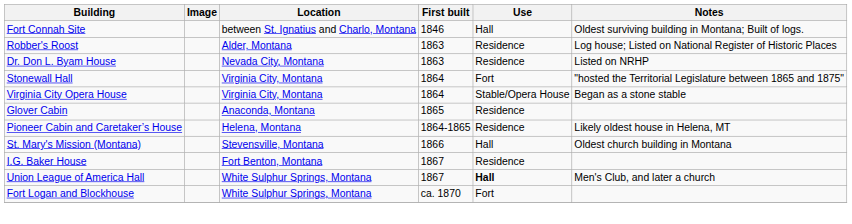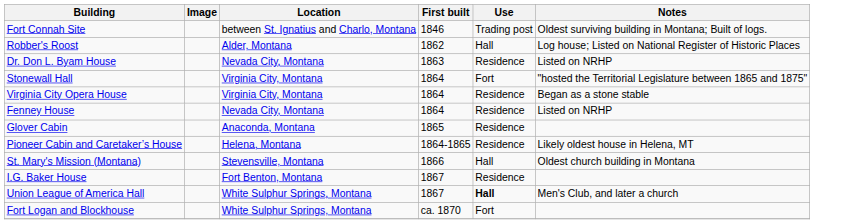 <table class="wikitable sortable">
 <tr>
 <th>Building</th>
 <th class="unsortable">Image</th>
 <th>Location</th>
 <th>First built</th>
 <th>Use</th>
 <th class="unsortable">Notes</th>
 </tr>
 <tr>
 <td><a href='#'>Fort Connah Site</a></td>
 <td></td>
 <td>between <a href='#'>St. Ignatius</a> and <a href='#'>Charlo, Montana</a></td>
 <td>1846</td>
-<td>Hall</td>
+<td>Trading post</td>
 <td>Oldest surviving building in Montana; Built of logs.</td>
 </tr>
 <tr>
 <td><a href='#'>Robber's Roost</a></td>
 <td></td>
 <td><a href='#'>Alder, Montana</a></td>
-<td>1863</td>
-<td>Residence</td>
+<td>1862</td>
+<td>Hall</td>
 <td>Log house; Listed on National Register of Historic Places</td>
 </tr>
 <tr>
 <td><a href='#'>Dr. Don L. Byam House</a></td>
 <td></td>
 <td><a href='#'>Nevada City, Montana</a></td>
 <td>1863</td>
 <td>Residence</td>
 <td>Listed on NRHP</td>
 </tr>
 <tr>
 <td><a href='#'>Stonewall Hall</a></td>
 <td></td>
 <td><a href='#'>Virginia City, Montana</a></td>
 <td>1864</td>
 <td>Fort</td>
 <td>"hosted the Territorial Legislature between 1865 and 1875"</td>
 </tr>
 <tr>
 <td><a href='#'>Virginia City Opera House</a></td>
 <td></td>
 <td><a href='#'>Virginia City, Montana</a></td>
 <td>1864</td>
-<td>Stable/Opera House</td>
+<td>Residence</td>
 <td>Began as a stone stable</td>
+</tr>
+<tr>
+<td><a href='#'>Fenney House</a></td>
+<td></td>
+<td><a href='#'>Nevada City, Montana</a></td>
+<td>1864</td>
+<td>Residence</td>
+<td>Listed on NRHP</td>
 </tr>
 <tr>
 <td><a href='#'>Glover Cabin</a></td>
 <td></td>
 <td><a href='#'>Anaconda, Montana</a></td>
 <td>1865</td>
 <td>Residence</td>
 <td></td>
 </tr>
 <tr>
 <td><a href='#'>Pioneer Cabin and Caretaker’s House</a></td>
 <td></td>
 <td><a href='#'>Helena, Montana</a></td>
 <td>1864-1865</td>
 <td>Residence</td>
 <td>Likely oldest house in Helena, MT</td>
 </tr>
 <tr>
 <td><a href='#'>St. Mary's Mission (Montana)</a></td>
 <td></td>
 <td><a href='#'>Stevensville, Montana</a></td>
 <td>1866</td>
 <td>Hall</td>
 <td>Oldest church building in Montana</td>
 </tr>
 <tr>
 <td><a href='#'>I.G. Baker House</a></td>
 <td></td>
 <td><a href='#'>Fort Benton, Montana</a></td>
 <td>1867</td>
 <td>Residence</td>
 <td></td>
 </tr>
 <tr>
 <td><a href='#'>Union League of America Hall</a></td>
 <td></td>
 <td><a href='#'>White Sulphur Springs, Montana</a></td>
 <td>1867</td>
 <td><strong>Hall</strong></td>
 <td>Men's Club, and later a church</td>
 </tr>
 <tr>
 <td><a href='#'>Fort Logan and Blockhouse</a></td>
 <td></td>
 <td><a href='#'>White Sulphur Springs, Montana</a></td>
 <td>ca. 1870</td>
 <td>Fort</td>
 <td></td>
 </tr>
 <tr>
 </tr>
 </table>
